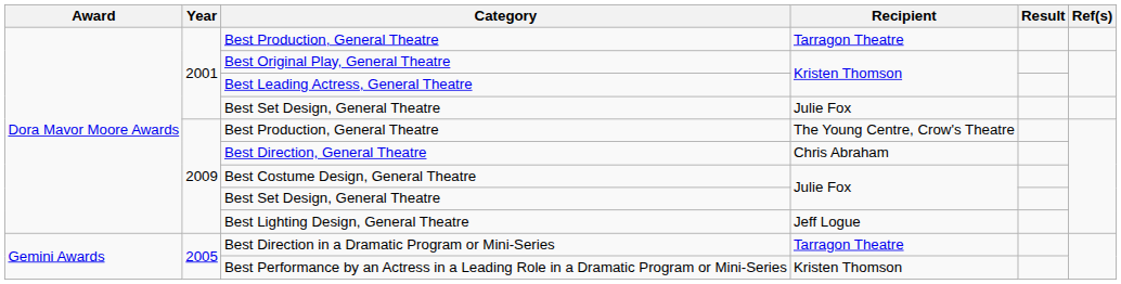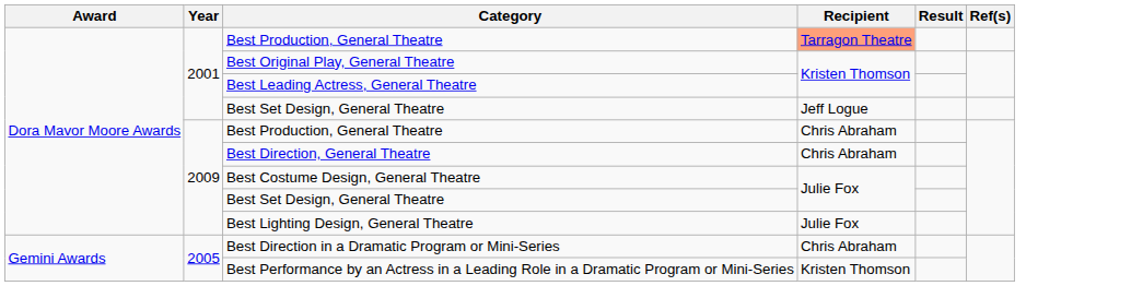 <table class="wikitable plainrowheaders sortable">
 <tr>
 <th>Award</th>
 <th>Year</th>
 <th>Category</th>
 <th>Recipient</th>
 <th>Result</th>
 <th>Ref(s)</th>
 </tr>
 <tr>
 <td rowspan=9><a href='#'>Dora Mavor Moore Awards</a></td>
 <td rowspan=4>2001</td>
 <td><a href='#'>Best Production, General Theatre</a></td>
-<td><a href='#'>Tarragon Theatre</a></td>
+<td style="background: lightsalmon;"><a href='#'>Tarragon Theatre</a></td>
 <td></td>
 <td></td>
 </tr>
 <tr>
 <td><a href='#'>Best Original Play, General Theatre</a></td>
 <td rowspan=2><a href='#'>Kristen Thomson</a></td>
 <td></td>
 <td rowspan=2></td>
 </tr>
 <tr>
 <td><a href='#'>Best Leading Actress, General Theatre</a></td>
 <td></td>
 </tr>
 <tr>
 <td>Best Set Design, General Theatre</td>
-<td>Julie Fox</td>
+<td>Jeff Logue</td>
 <td></td>
 <td></td>
 </tr>
 <tr>
 <td rowspan=5>2009</td>
 <td>Best Production, General Theatre</td>
-<td>The Young Centre, Crow's Theatre</td>
+<td>Chris Abraham</td>
 <td></td>
 <td rowspan=5></td>
 </tr>
 <tr>
 <td><a href='#'>Best Direction, General Theatre</a></td>
 <td>Chris Abraham</td>
 <td></td>
 </tr>
 <tr>
 <td>Best Costume Design, General Theatre</td>
 <td rowspan=2>Julie Fox</td>
 <td></td>
 </tr>
 <tr>
 <td>Best Set Design, General Theatre</td>
 <td></td>
 </tr>
 <tr>
 <td>Best Lighting Design, General Theatre</td>
-<td>Jeff Logue</td>
+<td>Julie Fox</td>
 <td></td>
 </tr>
 <tr>
 <td rowspan=2><a href='#'>Gemini Awards</a></td>
 <td rowspan=2><a href='#'>2005</a></td>
 <td>Best Direction in a Dramatic Program or Mini-Series</td>
-<td><a href='#'>Tarragon Theatre</a></td>
+<td>Chris Abraham</td>
 <td></td>
 <td rowspan=2></td>
 </tr>
 <tr>
 <td>Best Performance by an Actress in a Leading Role in a Dramatic Program or Mini-Series</td>
 <td>Kristen Thomson</td>
 <td></td>
 </tr>
 </table>
